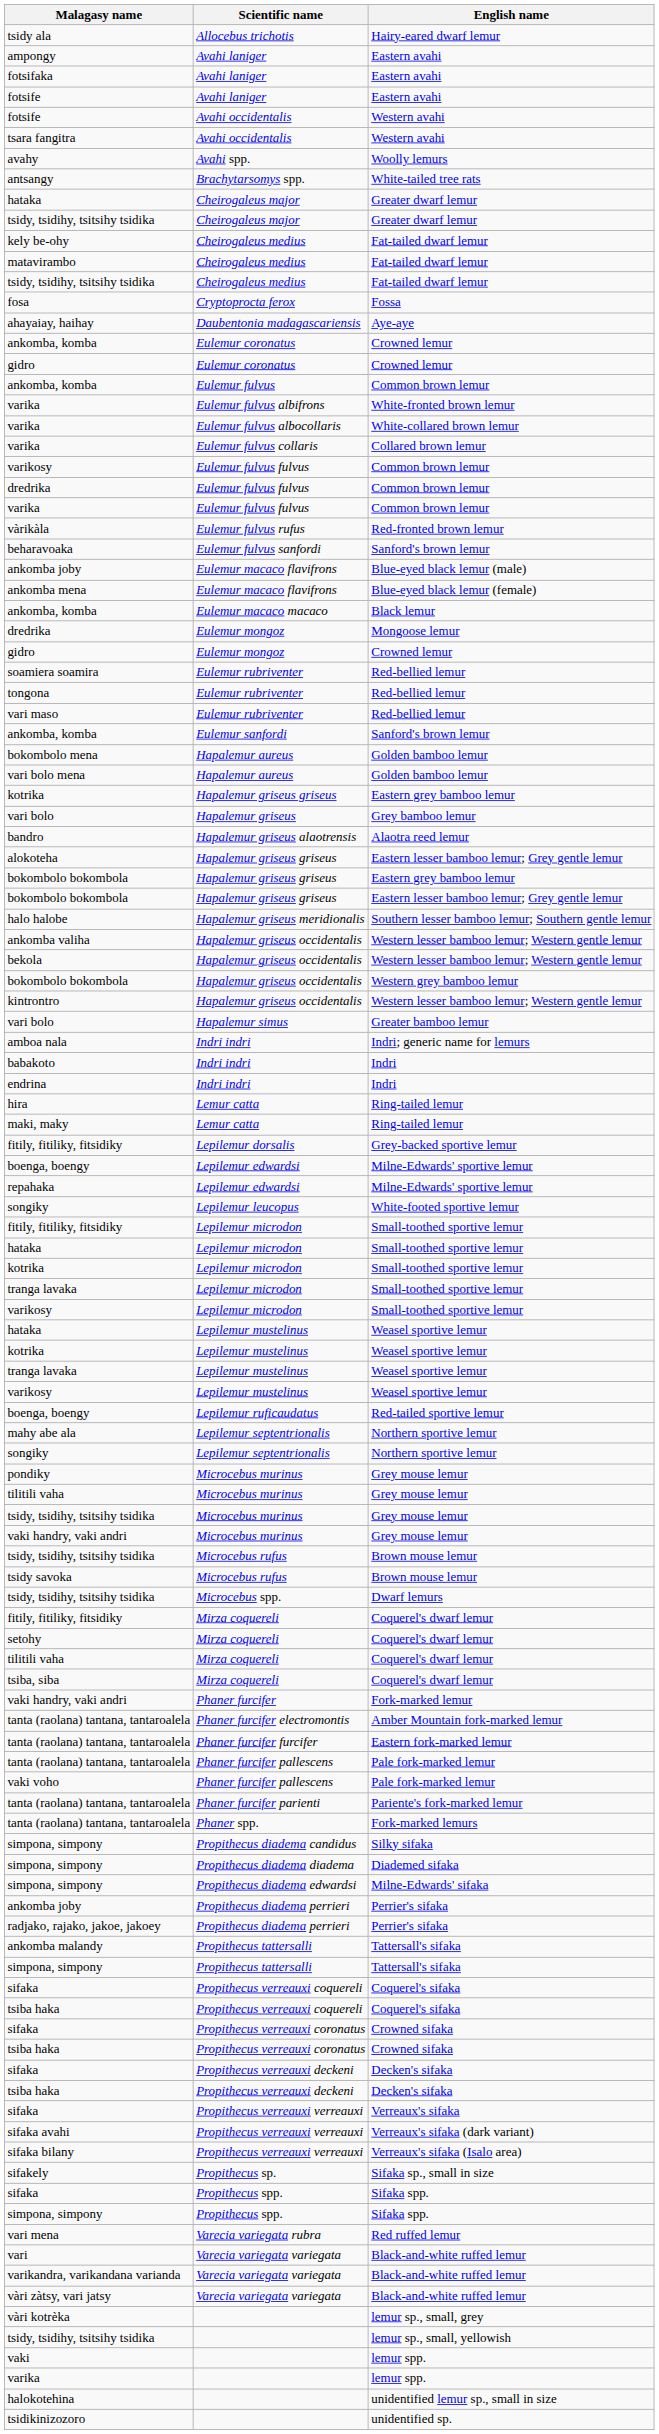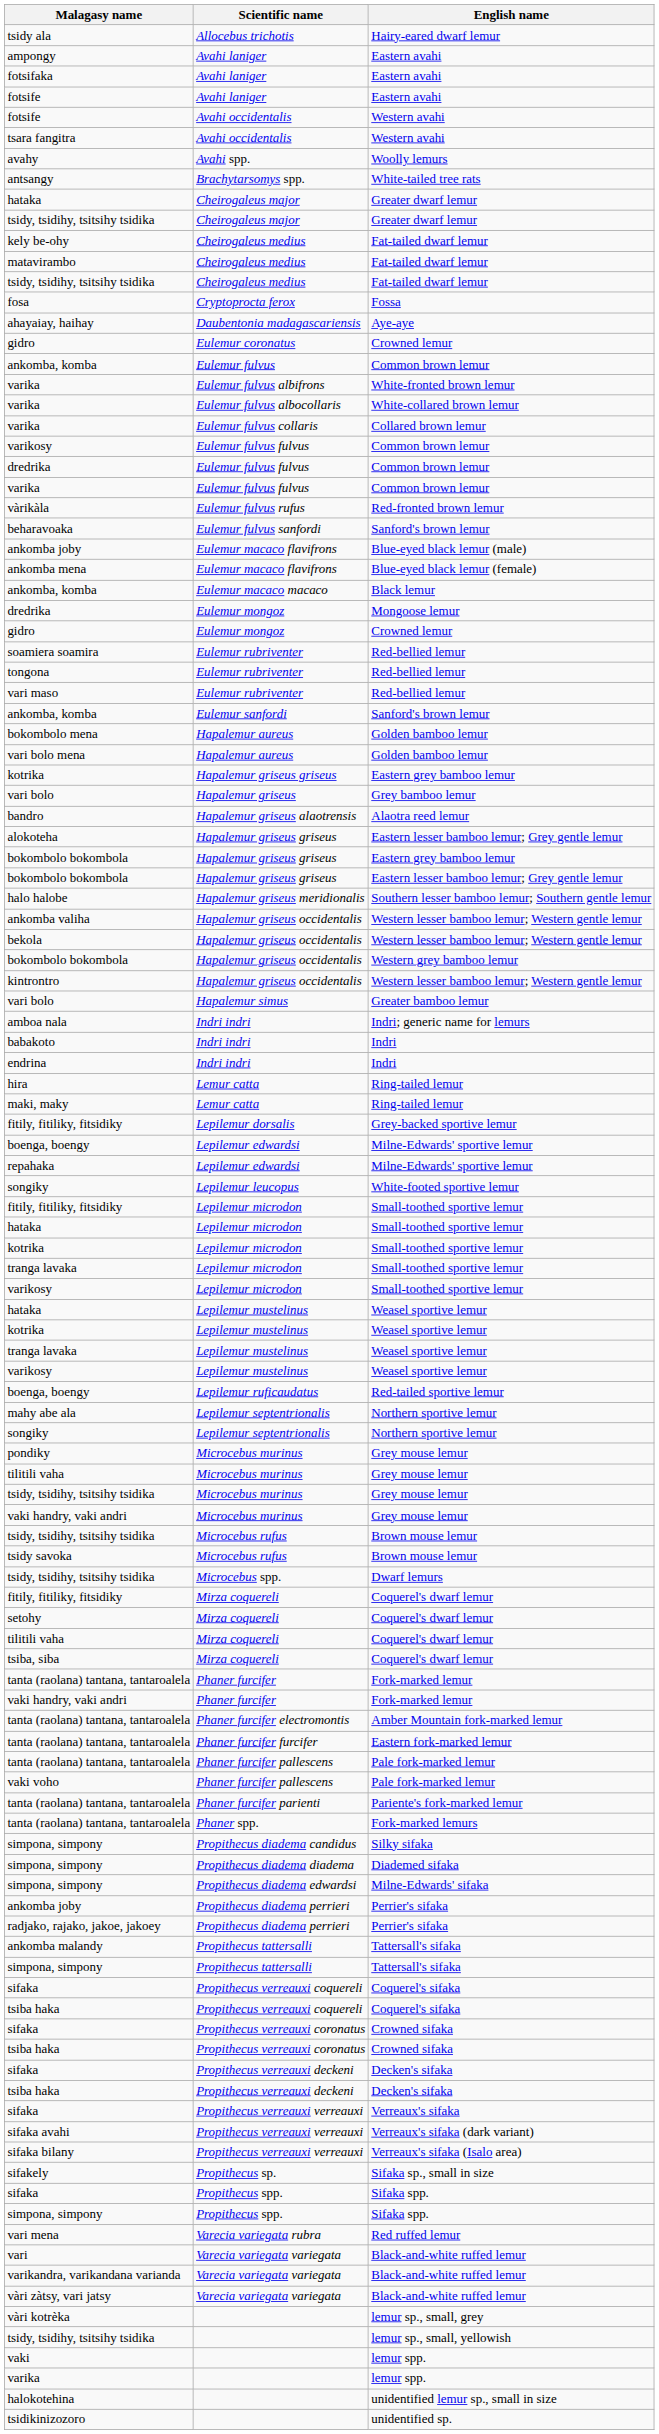 <table class="wikitable sortable">
 <tr>
 <th>Malagasy name</th>
 <th>Scientific name</th>
 <th>English name</th>
 </tr>
 <tr>
 <td>tsidy ala</td>
 <td><em><a href='#'>Allocebus trichotis</a></em></td>
 <td><a href='#'>Hairy-eared dwarf lemur</a></td>
 </tr>
 <tr>
 <td>ampongy</td>
 <td><em><a href='#'>Avahi laniger</a></em></td>
 <td><a href='#'>Eastern avahi</a></td>
 </tr>
 <tr>
 <td>fotsifaka</td>
 <td><em><a href='#'>Avahi laniger</a></em></td>
 <td><a href='#'>Eastern avahi</a></td>
 </tr>
 <tr>
 <td>fotsife</td>
 <td><em><a href='#'>Avahi laniger</a></em></td>
 <td><a href='#'>Eastern avahi</a></td>
 </tr>
 <tr>
 <td>fotsife</td>
 <td><em><a href='#'>Avahi occidentalis</a></em></td>
 <td><a href='#'>Western avahi</a></td>
 </tr>
 <tr>
 <td>tsara fangitra</td>
 <td><em><a href='#'>Avahi occidentalis</a></em></td>
 <td><a href='#'>Western avahi</a></td>
 </tr>
 <tr>
 <td>avahy</td>
 <td><em><a href='#'>Avahi</a></em> spp.</td>
 <td><a href='#'>Woolly lemurs</a></td>
 </tr>
 <tr>
 <td>antsangy</td>
 <td><em><a href='#'>Brachytarsomys</a></em> spp.</td>
 <td><a href='#'>White-tailed tree rats</a></td>
 </tr>
 <tr>
 <td>hataka</td>
 <td><em><a href='#'>Cheirogaleus major</a></em></td>
 <td><a href='#'>Greater dwarf lemur</a></td>
 </tr>
 <tr>
 <td>tsidy, tsidihy, tsitsihy tsidika</td>
 <td><em><a href='#'>Cheirogaleus major</a></em></td>
 <td><a href='#'>Greater dwarf lemur</a></td>
 </tr>
 <tr>
 <td>kely be-ohy</td>
 <td><em><a href='#'>Cheirogaleus medius</a></em></td>
 <td><a href='#'>Fat-tailed dwarf lemur</a></td>
 </tr>
 <tr>
 <td>matavirambo</td>
 <td><em><a href='#'>Cheirogaleus medius</a></em></td>
 <td><a href='#'>Fat-tailed dwarf lemur</a></td>
 </tr>
 <tr>
 <td>tsidy, tsidihy, tsitsihy tsidika</td>
 <td><em><a href='#'>Cheirogaleus medius</a></em></td>
 <td><a href='#'>Fat-tailed dwarf lemur</a></td>
 </tr>
 <tr>
 <td>fosa</td>
 <td><em><a href='#'>Cryptoprocta ferox</a></em></td>
 <td><a href='#'>Fossa</a></td>
 </tr>
 <tr>
 <td>ahayaiay, haihay</td>
 <td><em><a href='#'>Daubentonia madagascariensis</a></em></td>
 <td><a href='#'>Aye-aye</a></td>
-</tr>
-<tr>
-<td>ankomba, komba</td>
-<td><em><a href='#'>Eulemur coronatus</a></em></td>
-<td><a href='#'>Crowned lemur</a></td>
 </tr>
 <tr>
 <td>gidro</td>
 <td><em><a href='#'>Eulemur coronatus</a></em></td>
 <td><a href='#'>Crowned lemur</a></td>
 </tr>
 <tr>
 <td>ankomba, komba</td>
 <td><em><a href='#'>Eulemur fulvus</a></em></td>
 <td><a href='#'>Common brown lemur</a></td>
 </tr>
 <tr>
 <td>varika</td>
 <td><em><a href='#'>Eulemur fulvus</a> albifrons</em></td>
 <td><a href='#'>White-fronted brown lemur</a></td>
 </tr>
 <tr>
 <td>varika</td>
 <td><em><a href='#'>Eulemur fulvus</a> albocollaris</em></td>
 <td><a href='#'>White-collared brown lemur</a></td>
 </tr>
 <tr>
 <td>varika</td>
 <td><em><a href='#'>Eulemur fulvus</a> collaris</em></td>
 <td><a href='#'>Collared brown lemur</a></td>
 </tr>
 <tr>
 <td>varikosy</td>
 <td><em><a href='#'>Eulemur fulvus</a> fulvus</em></td>
 <td><a href='#'>Common brown lemur</a></td>
 </tr>
 <tr>
 <td>dredrika</td>
 <td><em><a href='#'>Eulemur fulvus</a> fulvus</em></td>
 <td><a href='#'>Common brown lemur</a></td>
 </tr>
 <tr>
 <td>varika</td>
 <td><em><a href='#'>Eulemur fulvus</a> fulvus</em></td>
 <td><a href='#'>Common brown lemur</a></td>
 </tr>
 <tr>
 <td>vàrikàla</td>
 <td><em><a href='#'>Eulemur fulvus</a> rufus</em></td>
 <td><a href='#'>Red-fronted brown lemur</a></td>
 </tr>
 <tr>
 <td>beharavoaka</td>
 <td><em><a href='#'>Eulemur fulvus</a> sanfordi</em></td>
 <td><a href='#'>Sanford's brown lemur</a></td>
 </tr>
 <tr>
 <td>ankomba joby</td>
 <td><em><a href='#'>Eulemur macaco</a> flavifrons</em></td>
 <td><a href='#'>Blue-eyed black lemur</a> (male)</td>
 </tr>
 <tr>
 <td>ankomba mena</td>
 <td><em><a href='#'>Eulemur macaco</a> flavifrons</em></td>
 <td><a href='#'>Blue-eyed black lemur</a> (female)</td>
 </tr>
 <tr>
 <td>ankomba, komba</td>
 <td><em><a href='#'>Eulemur macaco</a> macaco</em></td>
 <td><a href='#'>Black lemur</a></td>
 </tr>
 <tr>
 <td>dredrika</td>
 <td><em><a href='#'>Eulemur mongoz</a></em></td>
 <td><a href='#'>Mongoose lemur</a></td>
 </tr>
 <tr>
 <td>gidro</td>
 <td><em><a href='#'>Eulemur mongoz</a></em></td>
 <td><a href='#'>Crowned lemur</a></td>
 </tr>
 <tr>
 <td>soamiera soamira</td>
 <td><em><a href='#'>Eulemur rubriventer</a></em></td>
 <td><a href='#'>Red-bellied lemur</a></td>
 </tr>
 <tr>
 <td>tongona</td>
 <td><em><a href='#'>Eulemur rubriventer</a></em></td>
 <td><a href='#'>Red-bellied lemur</a></td>
 </tr>
 <tr>
 <td>vari maso</td>
 <td><em><a href='#'>Eulemur rubriventer</a></em></td>
 <td><a href='#'>Red-bellied lemur</a></td>
 </tr>
 <tr>
 <td>ankomba, komba</td>
 <td><em><a href='#'>Eulemur sanfordi</a></em></td>
 <td><a href='#'>Sanford's brown lemur</a></td>
 </tr>
 <tr>
 <td>bokombolo mena</td>
 <td><em><a href='#'>Hapalemur aureus</a></em></td>
 <td><a href='#'>Golden bamboo lemur</a></td>
 </tr>
 <tr>
 <td>vari bolo mena</td>
 <td><em><a href='#'>Hapalemur aureus</a></em></td>
 <td><a href='#'>Golden bamboo lemur</a></td>
 </tr>
 <tr>
 <td>kotrika</td>
 <td><em><a href='#'>Hapalemur griseus griseus</a></em></td>
 <td><a href='#'>Eastern grey bamboo lemur</a></td>
 </tr>
 <tr>
 <td>vari bolo</td>
 <td><em><a href='#'>Hapalemur griseus</a></em></td>
 <td><a href='#'>Grey bamboo lemur</a></td>
 </tr>
 <tr>
 <td>bandro</td>
 <td><em><a href='#'>Hapalemur griseus</a> alaotrensis</em></td>
 <td><a href='#'>Alaotra reed lemur</a></td>
 </tr>
 <tr>
 <td>alokoteha</td>
 <td><em><a href='#'>Hapalemur griseus</a> griseus</em></td>
 <td><a href='#'>Eastern lesser bamboo lemur</a>; <a href='#'>Grey gentle lemur</a></td>
 </tr>
 <tr>
 <td>bokombolo bokombola</td>
 <td><em><a href='#'>Hapalemur griseus</a> griseus</em></td>
 <td><a href='#'>Eastern grey bamboo lemur</a></td>
 </tr>
 <tr>
 <td>bokombolo bokombola</td>
 <td><em><a href='#'>Hapalemur griseus</a> griseus</em></td>
 <td><a href='#'>Eastern lesser bamboo lemur</a>; <a href='#'>Grey gentle lemur</a></td>
 </tr>
 <tr>
 <td>halo halobe</td>
 <td><em><a href='#'>Hapalemur griseus</a> meridionalis</em></td>
 <td><a href='#'>Southern lesser bamboo lemur</a>; <a href='#'>Southern gentle lemur</a></td>
 </tr>
 <tr>
 <td>ankomba valiha</td>
 <td><em><a href='#'>Hapalemur griseus</a> occidentalis</em></td>
 <td><a href='#'>Western lesser bamboo lemur</a>; <a href='#'>Western gentle lemur</a></td>
 </tr>
 <tr>
 <td>bekola</td>
 <td><em><a href='#'>Hapalemur griseus</a> occidentalis</em></td>
 <td><a href='#'>Western lesser bamboo lemur</a>; <a href='#'>Western gentle lemur</a></td>
 </tr>
 <tr>
 <td>bokombolo bokombola</td>
 <td><em><a href='#'>Hapalemur griseus</a> occidentalis</em></td>
 <td><a href='#'>Western grey bamboo lemur</a></td>
 </tr>
 <tr>
 <td>kintrontro</td>
 <td><em><a href='#'>Hapalemur griseus</a> occidentalis</em></td>
 <td><a href='#'>Western lesser bamboo lemur</a>; <a href='#'>Western gentle lemur</a></td>
 </tr>
 <tr>
 <td>vari bolo</td>
 <td><em><a href='#'>Hapalemur simus</a></em></td>
 <td><a href='#'>Greater bamboo lemur</a></td>
 </tr>
 <tr>
 <td>amboa nala</td>
 <td><em><a href='#'>Indri indri</a></em></td>
 <td><a href='#'>Indri</a>; generic name for <a href='#'>lemurs</a></td>
 </tr>
 <tr>
 <td>babakoto</td>
 <td><em><a href='#'>Indri indri</a></em></td>
 <td><a href='#'>Indri</a></td>
 </tr>
 <tr>
 <td>endrina</td>
 <td><em><a href='#'>Indri indri</a></em></td>
 <td><a href='#'>Indri</a></td>
 </tr>
 <tr>
 <td>hira</td>
 <td><em><a href='#'>Lemur catta</a></em></td>
 <td><a href='#'>Ring-tailed lemur</a></td>
 </tr>
 <tr>
 <td>maki, maky</td>
 <td><em><a href='#'>Lemur catta</a></em></td>
 <td><a href='#'>Ring-tailed lemur</a></td>
 </tr>
 <tr>
 <td>fitily, fitiliky, fitsidiky</td>
 <td><em><a href='#'>Lepilemur dorsalis</a></em></td>
 <td><a href='#'>Grey-backed sportive lemur</a></td>
 </tr>
 <tr>
 <td>boenga, boengy</td>
 <td><em><a href='#'>Lepilemur edwardsi</a></em></td>
 <td><a href='#'>Milne-Edwards' sportive lemur</a></td>
 </tr>
 <tr>
 <td>repahaka</td>
 <td><em><a href='#'>Lepilemur edwardsi</a></em></td>
 <td><a href='#'>Milne-Edwards' sportive lemur</a></td>
 </tr>
 <tr>
 <td>songiky</td>
 <td><em><a href='#'>Lepilemur leucopus</a></em></td>
 <td><a href='#'>White-footed sportive lemur</a></td>
 </tr>
 <tr>
 <td>fitily, fitiliky, fitsidiky</td>
 <td><em><a href='#'>Lepilemur microdon</a></em></td>
 <td><a href='#'>Small-toothed sportive lemur</a></td>
 </tr>
 <tr>
 <td>hataka</td>
 <td><em><a href='#'>Lepilemur microdon</a></em></td>
 <td><a href='#'>Small-toothed sportive lemur</a></td>
 </tr>
 <tr>
 <td>kotrika</td>
 <td><em><a href='#'>Lepilemur microdon</a></em></td>
 <td><a href='#'>Small-toothed sportive lemur</a></td>
 </tr>
 <tr>
 <td>tranga lavaka</td>
 <td><em><a href='#'>Lepilemur microdon</a></em></td>
 <td><a href='#'>Small-toothed sportive lemur</a></td>
 </tr>
 <tr>
 <td>varikosy</td>
 <td><em><a href='#'>Lepilemur microdon</a></em></td>
 <td><a href='#'>Small-toothed sportive lemur</a></td>
 </tr>
 <tr>
 <td>hataka</td>
 <td><em><a href='#'>Lepilemur mustelinus</a></em></td>
 <td><a href='#'>Weasel sportive lemur</a></td>
 </tr>
 <tr>
 <td>kotrika</td>
 <td><em><a href='#'>Lepilemur mustelinus</a></em></td>
 <td><a href='#'>Weasel sportive lemur</a></td>
 </tr>
 <tr>
 <td>tranga lavaka</td>
 <td><em><a href='#'>Lepilemur mustelinus</a></em></td>
 <td><a href='#'>Weasel sportive lemur</a></td>
 </tr>
 <tr>
 <td>varikosy</td>
 <td><em><a href='#'>Lepilemur mustelinus</a></em></td>
 <td><a href='#'>Weasel sportive lemur</a></td>
 </tr>
 <tr>
 <td>boenga, boengy</td>
 <td><em><a href='#'>Lepilemur ruficaudatus</a></em></td>
 <td><a href='#'>Red-tailed sportive lemur</a></td>
 </tr>
 <tr>
 <td>mahy abe ala</td>
 <td><em><a href='#'>Lepilemur septentrionalis</a></em></td>
 <td><a href='#'>Northern sportive lemur</a></td>
 </tr>
 <tr>
 <td>songiky</td>
 <td><em><a href='#'>Lepilemur septentrionalis</a></em></td>
 <td><a href='#'>Northern sportive lemur</a></td>
 </tr>
 <tr>
 <td>pondiky</td>
 <td><em><a href='#'>Microcebus murinus</a></em></td>
 <td><a href='#'>Grey mouse lemur</a></td>
 </tr>
 <tr>
 <td>tilitili vaha</td>
 <td><em><a href='#'>Microcebus murinus</a></em></td>
 <td><a href='#'>Grey mouse lemur</a></td>
 </tr>
 <tr>
 <td>tsidy, tsidihy, tsitsihy tsidika</td>
 <td><em><a href='#'>Microcebus murinus</a></em></td>
 <td><a href='#'>Grey mouse lemur</a></td>
 </tr>
 <tr>
 <td>vaki handry, vaki andri</td>
 <td><em><a href='#'>Microcebus murinus</a></em></td>
 <td><a href='#'>Grey mouse lemur</a></td>
 </tr>
 <tr>
 <td>tsidy, tsidihy, tsitsihy tsidika</td>
 <td><em><a href='#'>Microcebus rufus</a></em></td>
 <td><a href='#'>Brown mouse lemur</a></td>
 </tr>
 <tr>
 <td>tsidy savoka</td>
 <td><em><a href='#'>Microcebus rufus</a></em></td>
 <td><a href='#'>Brown mouse lemur</a></td>
 </tr>
 <tr>
 <td>tsidy, tsidihy, tsitsihy tsidika</td>
 <td><em><a href='#'>Microcebus</a></em> spp.</td>
 <td><a href='#'>Dwarf lemurs</a></td>
 </tr>
 <tr>
 <td>fitily, fitiliky, fitsidiky</td>
 <td><em><a href='#'>Mirza coquereli</a></em></td>
 <td><a href='#'>Coquerel's dwarf lemur</a></td>
 </tr>
 <tr>
 <td>setohy</td>
 <td><em><a href='#'>Mirza coquereli</a></em></td>
 <td><a href='#'>Coquerel's dwarf lemur</a></td>
 </tr>
 <tr>
 <td>tilitili vaha</td>
 <td><em><a href='#'>Mirza coquereli</a></em></td>
 <td><a href='#'>Coquerel's dwarf lemur</a></td>
 </tr>
 <tr>
 <td>tsiba, siba</td>
 <td><em><a href='#'>Mirza coquereli</a></em></td>
 <td><a href='#'>Coquerel's dwarf lemur</a></td>
 </tr>
 <tr>
+<td>tanta (raolana) tantana, tantaroalela</td>
+<td><em><a href='#'>Phaner furcifer</a></em></td>
+<td><a href='#'>Fork-marked lemur</a></td>
+</tr>
+<tr>
 <td>vaki handry, vaki andri</td>
 <td><em><a href='#'>Phaner furcifer</a></em></td>
 <td><a href='#'>Fork-marked lemur</a></td>
 </tr>
 <tr>
 <td>tanta (raolana) tantana, tantaroalela</td>
 <td><em><a href='#'>Phaner furcifer</a> electromontis</em></td>
 <td><a href='#'>Amber Mountain fork-marked lemur</a></td>
 </tr>
 <tr>
 <td>tanta (raolana) tantana, tantaroalela</td>
 <td><em><a href='#'>Phaner furcifer</a> furcifer</em></td>
 <td><a href='#'>Eastern fork-marked lemur</a></td>
 </tr>
 <tr>
 <td>tanta (raolana) tantana, tantaroalela</td>
 <td><em><a href='#'>Phaner furcifer</a> pallescens</em></td>
 <td><a href='#'>Pale fork-marked lemur</a></td>
 </tr>
 <tr>
 <td>vaki voho</td>
 <td><em><a href='#'>Phaner furcifer</a> pallescens</em></td>
 <td><a href='#'>Pale fork-marked lemur</a></td>
 </tr>
 <tr>
 <td>tanta (raolana) tantana, tantaroalela</td>
 <td><em><a href='#'>Phaner furcifer</a> parienti</em></td>
 <td><a href='#'>Pariente's fork-marked lemur</a></td>
 </tr>
 <tr>
 <td>tanta (raolana) tantana, tantaroalela</td>
 <td><em><a href='#'>Phaner</a></em> spp.</td>
 <td><a href='#'>Fork-marked lemurs</a></td>
 </tr>
 <tr>
 <td>simpona, simpony</td>
 <td><em><a href='#'>Propithecus diadema</a> candidus</em></td>
 <td><a href='#'>Silky sifaka</a></td>
 </tr>
 <tr>
 <td>simpona, simpony</td>
 <td><em><a href='#'>Propithecus diadema</a> diadema</em></td>
 <td><a href='#'>Diademed sifaka</a></td>
 </tr>
 <tr>
 <td>simpona, simpony</td>
 <td><em><a href='#'>Propithecus diadema</a> edwardsi</em></td>
 <td><a href='#'>Milne-Edwards' sifaka</a></td>
 </tr>
 <tr>
 <td>ankomba joby</td>
 <td><em><a href='#'>Propithecus diadema</a> perrieri</em></td>
 <td><a href='#'>Perrier's sifaka</a></td>
 </tr>
 <tr>
 <td>radjako, rajako, jakoe, jakoey</td>
 <td><em><a href='#'>Propithecus diadema</a> perrieri</em></td>
 <td><a href='#'>Perrier's sifaka</a></td>
 </tr>
 <tr>
 <td>ankomba malandy</td>
 <td><em><a href='#'>Propithecus tattersalli</a></em></td>
 <td><a href='#'>Tattersall's sifaka</a></td>
 </tr>
 <tr>
 <td>simpona, simpony</td>
 <td><em><a href='#'>Propithecus tattersalli</a></em></td>
 <td><a href='#'>Tattersall's sifaka</a></td>
 </tr>
 <tr>
 <td>sifaka</td>
 <td><em><a href='#'>Propithecus verreauxi</a> coquereli</em></td>
 <td><a href='#'>Coquerel's sifaka</a></td>
 </tr>
 <tr>
 <td>tsiba haka</td>
 <td><em><a href='#'>Propithecus verreauxi</a> coquereli</em></td>
 <td><a href='#'>Coquerel's sifaka</a></td>
 </tr>
 <tr>
 <td>sifaka</td>
 <td><em><a href='#'>Propithecus verreauxi</a> coronatus</em></td>
 <td><a href='#'>Crowned sifaka</a></td>
 </tr>
 <tr>
 <td>tsiba haka</td>
 <td><em><a href='#'>Propithecus verreauxi</a> coronatus</em></td>
 <td><a href='#'>Crowned sifaka</a></td>
 </tr>
 <tr>
 <td>sifaka</td>
 <td><em><a href='#'>Propithecus verreauxi</a> deckeni</em></td>
 <td><a href='#'>Decken's sifaka</a></td>
 </tr>
 <tr>
 <td>tsiba haka</td>
 <td><em><a href='#'>Propithecus verreauxi</a> deckeni</em></td>
 <td><a href='#'>Decken's sifaka</a></td>
 </tr>
 <tr>
 <td>sifaka</td>
 <td><em><a href='#'>Propithecus verreauxi</a> verreauxi</em></td>
 <td><a href='#'>Verreaux's sifaka</a></td>
 </tr>
 <tr>
 <td>sifaka avahi</td>
 <td><em><a href='#'>Propithecus verreauxi</a> verreauxi</em></td>
 <td><a href='#'>Verreaux's sifaka</a> (dark variant)</td>
 </tr>
 <tr>
 <td>sifaka bilany</td>
 <td><em><a href='#'>Propithecus verreauxi</a> verreauxi</em></td>
 <td><a href='#'>Verreaux's sifaka</a> (<a href='#'>Isalo</a> area)</td>
 </tr>
 <tr>
 <td>sifakely</td>
 <td><em><a href='#'>Propithecus</a></em> sp.</td>
 <td><a href='#'>Sifaka</a> sp., small in size</td>
 </tr>
 <tr>
 <td>sifaka</td>
 <td><em><a href='#'>Propithecus</a></em> spp.</td>
 <td><a href='#'>Sifaka</a> spp.</td>
 </tr>
 <tr>
 <td>simpona, simpony</td>
 <td><em><a href='#'>Propithecus</a></em> spp.</td>
 <td><a href='#'>Sifaka</a> spp.</td>
 </tr>
 <tr>
 <td>vari mena</td>
 <td><em><a href='#'>Varecia variegata</a> rubra</em></td>
 <td><a href='#'>Red ruffed lemur</a></td>
 </tr>
 <tr>
 <td>vari</td>
 <td><em><a href='#'>Varecia variegata</a> variegata</em></td>
 <td><a href='#'>Black-and-white ruffed lemur</a></td>
 </tr>
 <tr>
 <td>varikandra, varikandana varianda</td>
 <td><em><a href='#'>Varecia variegata</a> variegata</em></td>
 <td><a href='#'>Black-and-white ruffed lemur</a></td>
 </tr>
 <tr>
 <td>vàri zàtsy, vari jatsy</td>
 <td><em><a href='#'>Varecia variegata</a> variegata</em></td>
 <td><a href='#'>Black-and-white ruffed lemur</a></td>
 </tr>
 <tr>
 <td>vàri kotrèka</td>
 <td></td>
 <td><a href='#'>lemur</a> sp., small, grey</td>
 </tr>
 <tr>
 <td>tsidy, tsidihy, tsitsihy tsidika</td>
 <td></td>
 <td><a href='#'>lemur</a> sp., small, yellowish</td>
 </tr>
 <tr>
 <td>vaki</td>
 <td></td>
 <td><a href='#'>lemur</a> spp.</td>
 </tr>
 <tr>
 <td>varika</td>
 <td></td>
 <td><a href='#'>lemur</a> spp.</td>
 </tr>
 <tr>
 <td>halokotehina</td>
 <td></td>
 <td>unidentified <a href='#'>lemur</a> sp., small in size</td>
 </tr>
 <tr>
 <td>tsidikinizozoro</td>
 <td></td>
 <td>unidentified sp.</td>
 </tr>
 </table>
